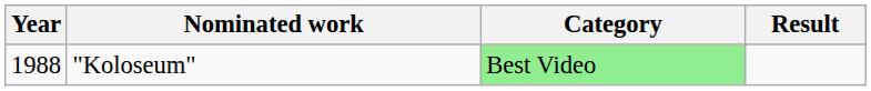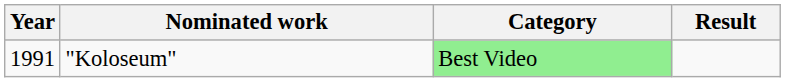 <table class="wikitable">
 <tr>
 <th width="32">Year</th>
 <th width="257">Nominated work</th>
 <th width="162">Category</th>
 <th width="69">Result</th>
 </tr>
 <tr>
-<td>1988</td>
+<td>1991</td>
 <td>"Koloseum"</td>
 <td style="background: lightgreen;">Best Video</td>
 <td></td>
 </tr>
 </table>
